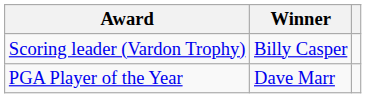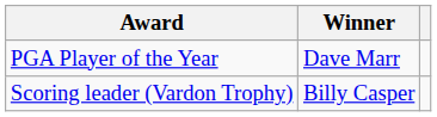 <table class="wikitable">
 <tr>
 <th>Award</th>
 <th>Winner</th>
 <th></th>
 </tr>
 <tr>
+<td><a href='#'>PGA Player of the Year</a></td>
+<td> <a href='#'>Dave Marr</a></td>
+<td></td>
+</tr>
+<tr>
 <td><a href='#'>Scoring leader (Vardon Trophy)</a></td>
 <td> <a href='#'>Billy Casper</a></td>
 <td></td>
 </tr>
-<tr>
-<td><a href='#'>PGA Player of the Year</a></td>
-<td> <a href='#'>Dave Marr</a></td>
-<td></td>
-</tr>
 </table>
